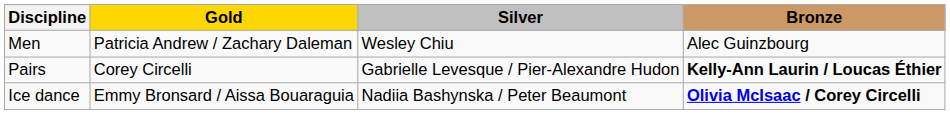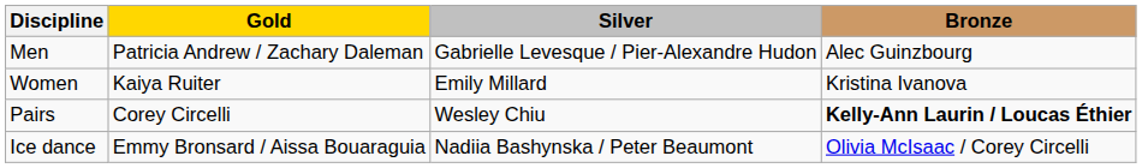 <table class="wikitable">
 <tr>
 <th>Discipline</th>
 <td align=center bgcolor=gold><strong>Gold</strong></td>
 <td align=center bgcolor=silver><strong>Silver</strong></td>
 <td align=center bgcolor=cc9966><strong>Bronze</strong></td>
 </tr>
 <tr>
 <td>Men</td>
 <td>Patricia Andrew / Zachary Daleman</td>
-<td>Wesley Chiu</td>
+<td>Gabrielle Levesque / Pier-Alexandre Hudon</td>
 <td>Alec Guinzbourg</td>
+</tr>
+<tr>
+<td>Women</td>
+<td>Kaiya Ruiter</td>
+<td>Emily Millard</td>
+<td>Kristina Ivanova</td>
 </tr>
 <tr>
 <td>Pairs</td>
 <td>Corey Circelli</td>
-<td>Gabrielle Levesque / Pier-Alexandre Hudon</td>
+<td>Wesley Chiu</td>
 <td><strong>Kelly-Ann Laurin / Loucas Éthier</strong></td>
 </tr>
 <tr>
 <td>Ice dance</td>
 <td>Emmy Bronsard / Aissa Bouaraguia</td>
 <td>Nadiia Bashynska / Peter Beaumont</td>
-<td><strong><a href='#'>Olivia McIsaac</a> / Corey Circelli</strong></td>
+<td><a href='#'>Olivia McIsaac</a> / Corey Circelli</td>
 </tr>
 </table>
